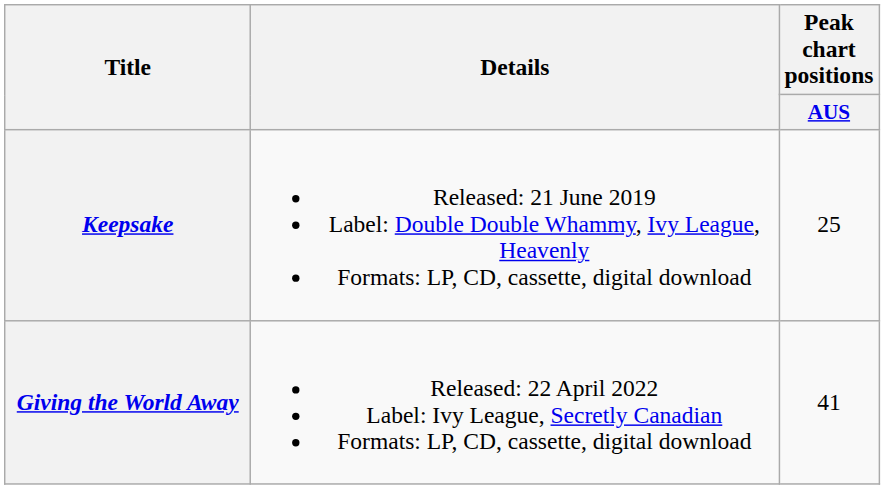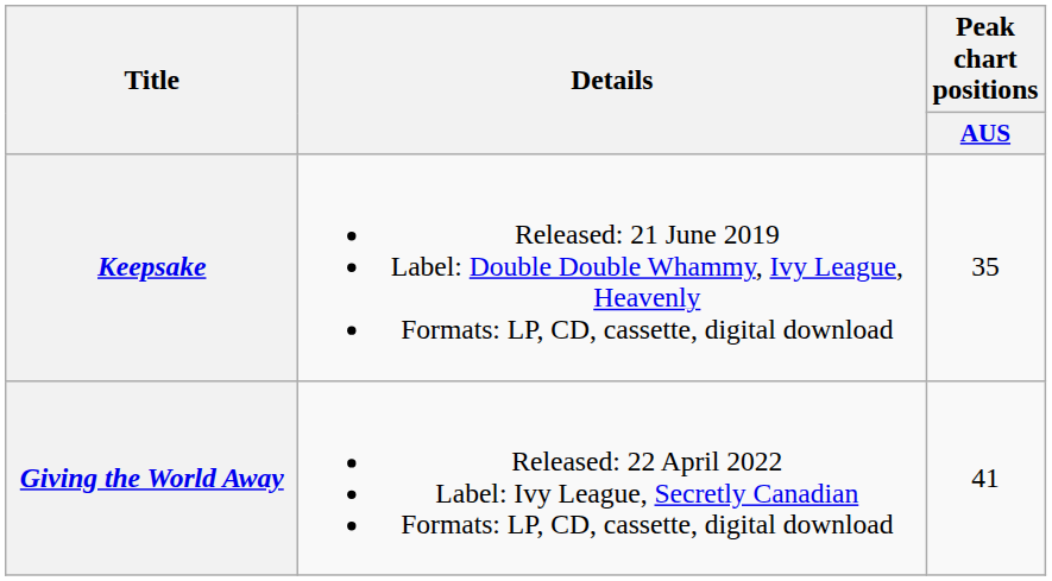 <table class="wikitable plainrowheaders" style="text-align:center">
 <tr>
 <th scope="col" rowspan="2" style="width:10em;">Title</th>
 <th scope="col" rowspan="2" style="width:22em;">Details</th>
 <th colspan="1">Peak chart positions</th>
 </tr>
 <tr>
 <th scope="col" style="width:2.5em;font-size:90%;"><a href='#'>AUS</a><br></th>
 </tr>
 <tr>
 <th scope="row"><em><a href='#'>Keepsake</a></em></th>
 <td><br><ul><li>Released: 21 June 2019</li><li>Label: <a href='#'>Double Double Whammy</a>, <a href='#'>Ivy League</a>,<br><a href='#'>Heavenly</a></li><li>Formats: LP, CD, cassette, digital download</li></ul></td>
-<td>25</td>
+<td>35</td>
 </tr>
 <tr>
 <th scope="row"><em><a href='#'>Giving the World Away</a></em></th>
 <td><br><ul><li>Released: 22 April 2022</li><li>Label: Ivy League, <a href='#'>Secretly Canadian</a></li><li>Formats: LP, CD, cassette, digital download</li></ul></td>
 <td>41</td>
 </tr>
 </table>
